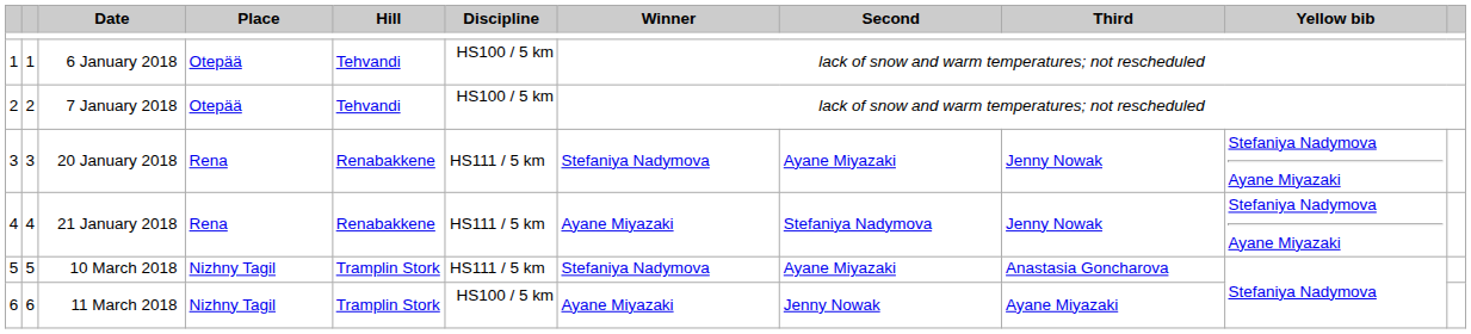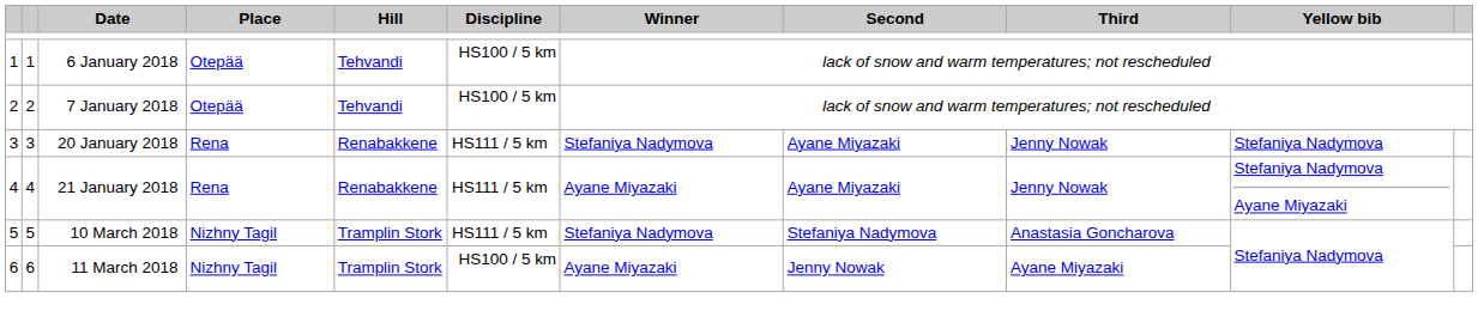 <table class="wikitable plainrowheaders" style="background:#fff; font-size:86%; line-height:16px; border:grey solid 1px; border-collapse:collapse;">
 <tr style="background:#ccc; text-align:center;">
 <th scope="col" style="background:#ccc; width=20 px;"></th>
 <th scope="col" style="background:#ccc; width=30 px;"></th>
 <th scope="col" style="background:#ccc; width:120px;">Date</th>
 <th scope="col" style="background:#ccc; width:120px;">Place</th>
 <th scope="col" style="background:#ccc; width:90px;">Hill</th>
 <th scope="col" style="background:#ccc; width:90px;">Discipline</th>
 <th scope="col" style="background:#ccc; width:185px;">Winner</th>
 <th scope="col" style="background:#ccc; width:185px;">Second</th>
 <th scope="col" style="background:#ccc; width:185px;">Third</th>
 <th scope="col" style="background:#ccc; width:185px;">Yellow bib</th>
 <th scope="col" style="background:#ccc; width:10px;"></th>
 </tr>
 <tr>
 <td colspan=11></td>
 </tr>
 <tr>
 <td align=center>1</td>
 <td align=center>1</td>
 <td align=right>6 January 2018 </td>
 <td> <a href='#'>Otepää</a></td>
 <td><a href='#'>Tehvandi</a></td>
 <td align=right>HS100 / 5 km  </td>
 <td colspan=5 align=center><em>lack of snow and warm temperatures; not rescheduled</em></td>
 </tr>
 <tr>
 <td align=center>2</td>
 <td align=center>2</td>
 <td align=right>7 January 2018 </td>
 <td> <a href='#'>Otepää</a></td>
 <td><a href='#'>Tehvandi</a></td>
 <td align=right>HS100 / 5 km  </td>
 <td colspan=5 align=center><em>lack of snow and warm temperatures; not rescheduled</em></td>
 </tr>
 <tr>
 <td align=center>3</td>
 <td align=center>3</td>
 <td align=right>20 January 2018 </td>
 <td> <a href='#'>Rena</a></td>
 <td><a href='#'>Renabakkene</a></td>
 <td align=right>HS111 / 5 km  </td>
 <td> <a href='#'>Stefaniya Nadymova</a></td>
 <td> <a href='#'>Ayane Miyazaki</a></td>
 <td> <a href='#'>Jenny Nowak</a></td>
-<td> <a href='#'>Stefaniya Nadymova</a><hr> <a href='#'>Ayane Miyazaki</a></td>
+<td> <a href='#'>Stefaniya Nadymova</a></td>
 <td></td>
 </tr>
 <tr>
 <td align=center>4</td>
 <td align=center>4</td>
 <td align=right>21 January 2018 </td>
 <td> <a href='#'>Rena</a></td>
 <td><a href='#'>Renabakkene</a></td>
 <td align=right>HS111 / 5 km  </td>
 <td> <a href='#'>Ayane Miyazaki</a></td>
-<td> <a href='#'>Stefaniya Nadymova</a></td>
+<td> <a href='#'>Ayane Miyazaki</a></td>
 <td> <a href='#'>Jenny Nowak</a></td>
 <td> <a href='#'>Stefaniya Nadymova</a><hr> <a href='#'>Ayane Miyazaki</a></td>
 <td></td>
 </tr>
 <tr>
 <td align=center>5</td>
 <td align=center>5</td>
 <td align=right>10 March 2018 </td>
 <td> <a href='#'>Nizhny Tagil</a></td>
 <td><a href='#'>Tramplin Stork</a></td>
 <td align=right>HS111 / 5 km  </td>
 <td> <a href='#'>Stefaniya Nadymova</a></td>
-<td> <a href='#'>Ayane Miyazaki</a></td>
+<td> <a href='#'>Stefaniya Nadymova</a></td>
 <td> <a href='#'>Anastasia Goncharova</a></td>
 <td rowspan=2> <a href='#'>Stefaniya Nadymova</a></td>
 <td></td>
 </tr>
 <tr>
 <td align=center>6</td>
 <td align=center>6</td>
 <td align=right>11 March 2018 </td>
 <td> <a href='#'>Nizhny Tagil</a></td>
 <td><a href='#'>Tramplin Stork</a></td>
 <td align=right>HS100 / 5 km  </td>
 <td> <a href='#'>Ayane Miyazaki</a></td>
 <td> <a href='#'>Jenny Nowak</a></td>
 <td> <a href='#'>Ayane Miyazaki</a></td>
 <td></td>
 </tr>
 </table>
